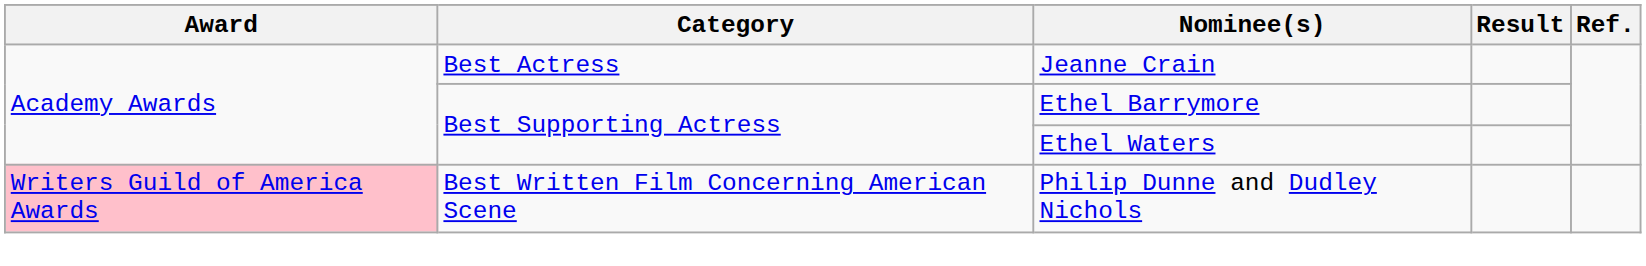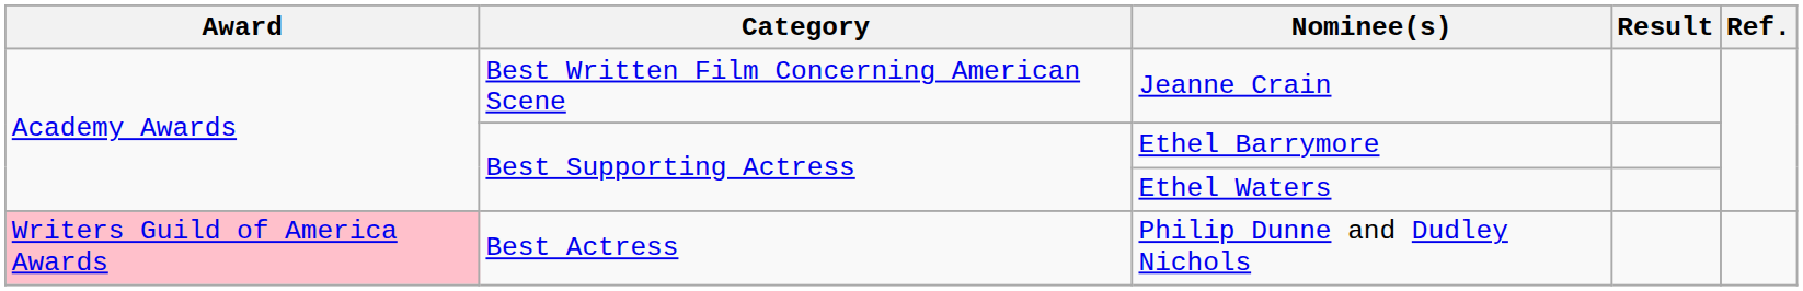 <table class="wikitable">
 <tr>
 <th>Award</th>
 <th>Category</th>
 <th>Nominee(s)</th>
 <th>Result</th>
 <th>Ref.</th>
 </tr>
 <tr>
 <td rowspan="3"><a href='#'>Academy Awards</a></td>
-<td><a href='#'>Best Actress</a></td>
+<td><a href='#'>Best Written Film Concerning American Scene</a></td>
 <td><a href='#'>Jeanne Crain</a></td>
 <td></td>
 <td align="center" rowspan="3"></td>
 </tr>
 <tr>
 <td rowspan="2"><a href='#'>Best Supporting Actress</a></td>
 <td><a href='#'>Ethel Barrymore</a></td>
 <td></td>
 </tr>
 <tr>
 <td><a href='#'>Ethel Waters</a></td>
 <td></td>
 </tr>
 <tr>
 <td style="background: pink;"><a href='#'>Writers Guild of America Awards</a></td>
-<td><a href='#'>Best Written Film Concerning American Scene</a></td>
+<td><a href='#'>Best Actress</a></td>
 <td><a href='#'>Philip Dunne</a> and <a href='#'>Dudley Nichols</a></td>
 <td></td>
 <td align="center"></td>
 </tr>
 </table>
